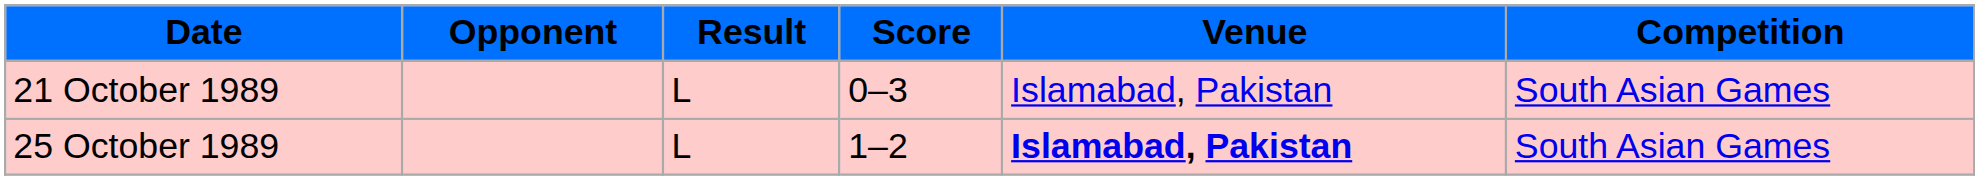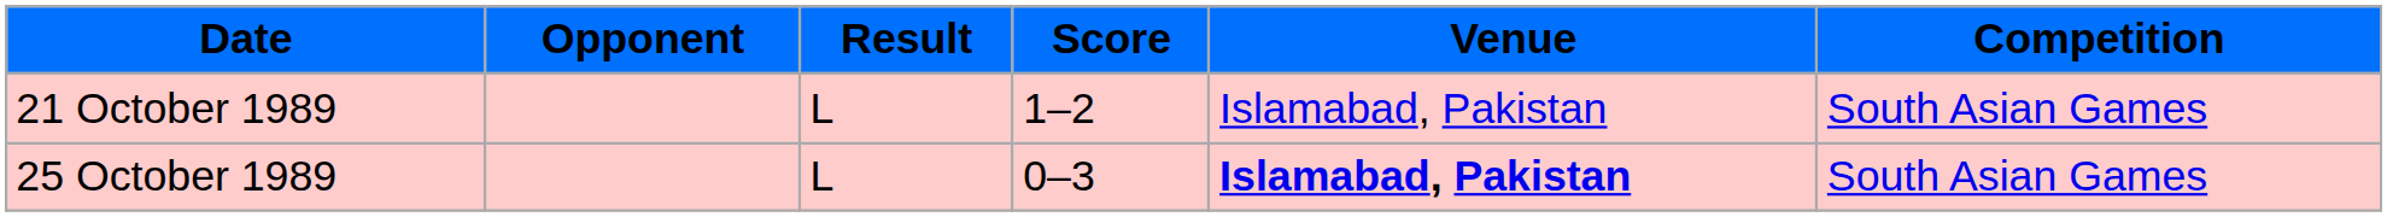 <table width=100% class="wikitable">
 <tr>
 <th style="background:#0070FF;"><span>Date</span></th>
 <th style="background:#0070FF;"><span>Opponent</span></th>
 <th style="background:#0070FF;"><span>Result</span></th>
 <th style="background:#0070FF;"><span>Score</span></th>
 <th style="background:#0070FF;"><span>Venue</span></th>
 <th style="background:#0070FF;"><span>Competition</span></th>
 </tr>
 <tr>
 </tr>
 <tr style="background:#FCC;">
 <td>21 October 1989</td>
 <td></td>
 <td>L</td>
-<td>0–3</td>
+<td>1–2</td>
 <td> <a href='#'>Islamabad</a>, <a href='#'>Pakistan</a></td>
 <td><a href='#'>South Asian Games</a></td>
 </tr>
 <tr style="background:#FCC;">
 <td>25 October 1989</td>
 <td></td>
 <td>L</td>
-<td>1–2</td>
+<td>0–3</td>
 <td><strong> <a href='#'>Islamabad</a>, <a href='#'>Pakistan</a></strong></td>
 <td><a href='#'>South Asian Games</a></td>
 </tr>
 </table>
